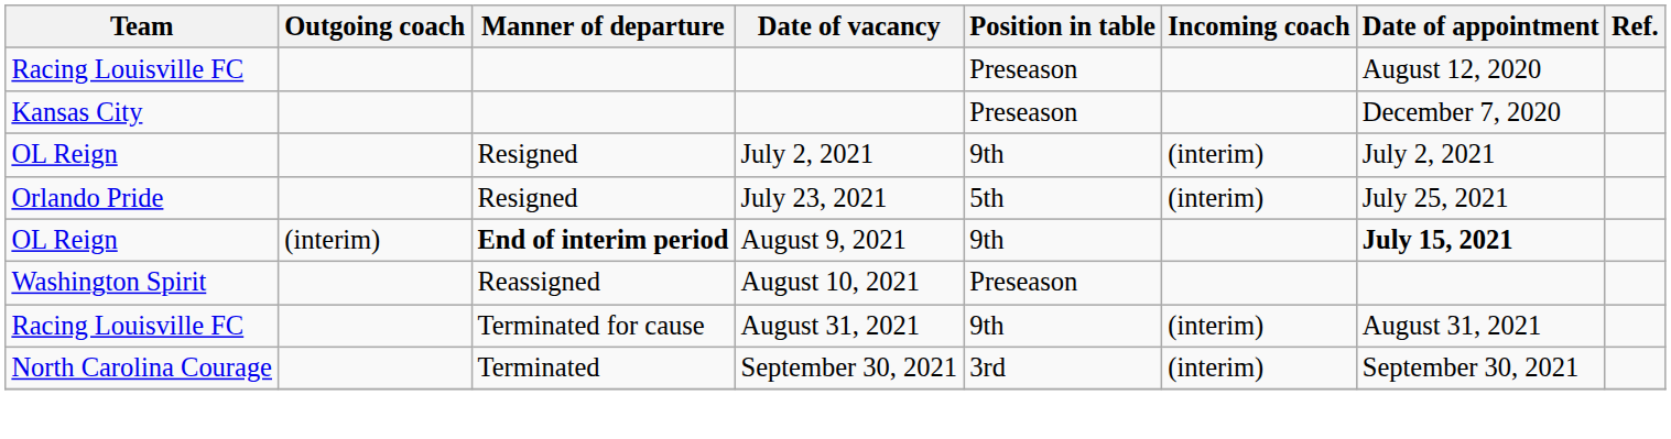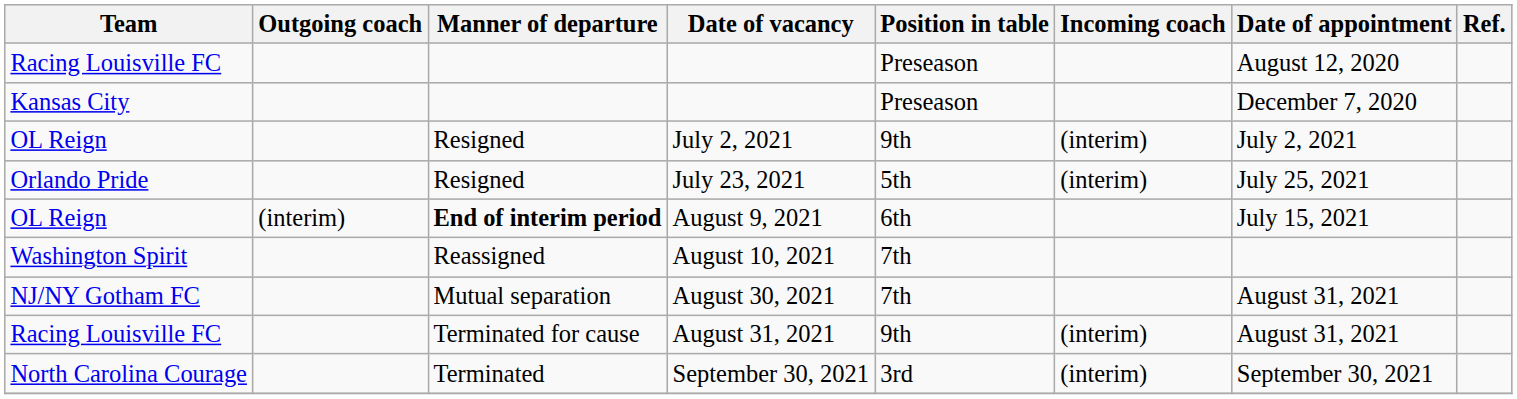 <table class="wikitable sortable">
 <tr>
 <th>Team</th>
 <th>Outgoing coach</th>
 <th>Manner of departure</th>
 <th>Date of vacancy</th>
 <th>Position in table</th>
 <th>Incoming coach</th>
 <th>Date of appointment</th>
 <th>Ref.</th>
 </tr>
 <tr>
 <td><a href='#'>Racing Louisville FC</a></td>
 <td></td>
 <td></td>
 <td></td>
 <td>Preseason</td>
 <td> </td>
 <td>August 12, 2020</td>
 <td></td>
 </tr>
 <tr>
 <td><a href='#'>Kansas City</a></td>
 <td></td>
 <td></td>
 <td></td>
 <td>Preseason</td>
 <td> </td>
 <td>December 7, 2020</td>
 <td></td>
 </tr>
 <tr>
 <td><a href='#'>OL Reign</a></td>
 <td> </td>
 <td>Resigned</td>
 <td>July 2, 2021</td>
 <td>9th</td>
 <td>  (interim)</td>
 <td>July 2, 2021</td>
 <td></td>
 </tr>
 <tr>
 <td><a href='#'>Orlando Pride</a></td>
 <td> </td>
 <td>Resigned</td>
 <td>July 23, 2021</td>
 <td>5th</td>
 <td>  (interim)</td>
 <td>July 25, 2021</td>
 <td></td>
 </tr>
 <tr>
 <td><a href='#'>OL Reign</a></td>
 <td>  (interim)</td>
 <td><strong>End of interim period</strong></td>
 <td>August 9, 2021</td>
-<td>9th</td>
+<td>6th</td>
 <td> </td>
-<td><strong>July 15, 2021</strong></td>
+<td>July 15, 2021</td>
 <td></td>
 </tr>
 <tr>
 <td><a href='#'>Washington Spirit</a></td>
 <td> </td>
 <td>Reassigned</td>
 <td>August 10, 2021</td>
-<td>Preseason</td>
+<td>7th</td>
 <td></td>
 <td></td>
+<td></td>
+</tr>
+<tr>
+<td><a href='#'>NJ/NY Gotham FC</a></td>
+<td> </td>
+<td>Mutual separation</td>
+<td>August 30, 2021</td>
+<td>7th</td>
+<td> </td>
+<td>August 31, 2021</td>
 <td></td>
 </tr>
 <tr>
 <td><a href='#'>Racing Louisville FC</a></td>
 <td> </td>
 <td>Terminated for cause</td>
 <td>August 31, 2021</td>
 <td>9th</td>
 <td>  (interim)</td>
 <td>August 31, 2021</td>
 <td></td>
 </tr>
 <tr>
 <td><a href='#'>North Carolina Courage</a></td>
 <td> </td>
 <td>Terminated</td>
 <td>September 30, 2021</td>
 <td>3rd</td>
 <td>  (interim)</td>
 <td>September 30, 2021</td>
 <td></td>
 </tr>
 <tr>
 </tr>
 </table>
